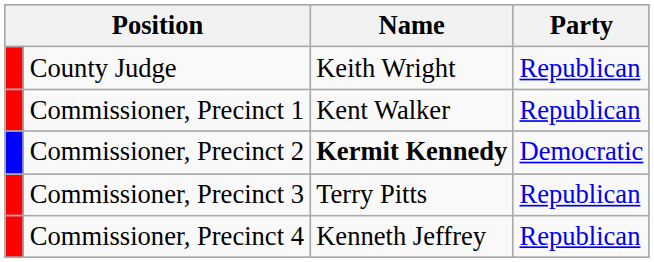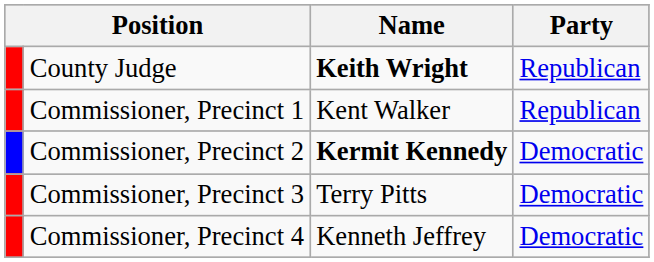 <table class=wikitable>
 <tr>
 <th colspan="2"  style="text-align:center; vertical-align:bottom;"><strong>Position</strong></th>
 <th style="text-align:center; vertical-align:bottom;"><strong>Name</strong></th>
 <th style="text-align:center; vertical-align:bottom;"><strong>Party</strong></th>
 </tr>
 <tr>
 <td style="background:red;"> </td>
 <td>County Judge</td>
-<td>Keith Wright</td>
+<td><strong>Keith Wright</strong></td>
 <td><a href='#'>Republican</a></td>
 </tr>
 <tr>
 <td style="background:red;"> </td>
 <td>Commissioner, Precinct 1</td>
 <td>Kent Walker</td>
 <td><a href='#'>Republican</a></td>
 </tr>
 <tr>
 <td style="background:blue;"> </td>
 <td>Commissioner, Precinct 2</td>
 <td><strong>Kermit Kennedy</strong></td>
 <td><a href='#'>Democratic</a></td>
 </tr>
 <tr>
 <td style="background:red;"> </td>
 <td>Commissioner, Precinct 3</td>
 <td>Terry Pitts</td>
-<td><a href='#'>Republican</a></td>
+<td><a href='#'>Democratic</a></td>
 </tr>
 <tr>
 <td style="background:red;"> </td>
 <td>Commissioner, Precinct 4</td>
 <td>Kenneth Jeffrey</td>
-<td><a href='#'>Republican</a></td>
+<td><a href='#'>Democratic</a></td>
 </tr>
 </table>
